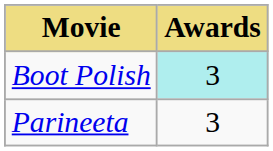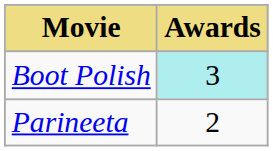 <table class="wikitable sortable" style="text-align:center">
 <tr>
 <th style="background:#EEDD82;">Movie</th>
 <th style="background:#EEDD82;">Awards</th>
 </tr>
 <tr>
 <td align="left"><em><a href='#'>Boot Polish</a></em></td>
 <td style="background: paleturquoise;">3</td>
 </tr>
 <tr>
 <td align="left"><em><a href='#'>Parineeta</a></em></td>
-<td>3</td>
+<td>2</td>
 </tr>
 </table>
